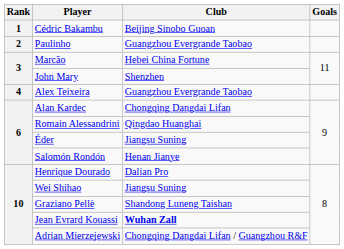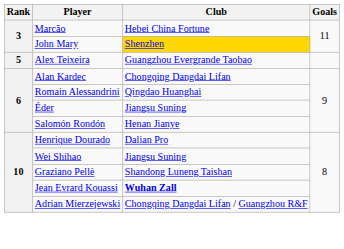 <table class="wikitable">
 <tr>
 <th>Rank</th>
 <th>Player</th>
 <th>Club</th>
 <th>Goals</th>
-</tr>
-<tr>
-<th>1</th>
-<td> <a href='#'>Cédric Bakambu</a></td>
-<td><a href='#'>Beijing Sinobo Guoan</a></td>
-<td></td>
-</tr>
-<tr>
-<th>2</th>
-<td> <a href='#'>Paulinho</a></td>
-<td><a href='#'>Guangzhou Evergrande Taobao</a></td>
-<td></td>
 </tr>
 <tr>
 <th rowspan=2>3</th>
 <td> <a href='#'>Marcão</a></td>
 <td><a href='#'>Hebei China Fortune</a></td>
 <td rowspan=2 style="text-align:center;">11</td>
 </tr>
 <tr>
 <td> <a href='#'>John Mary</a></td>
-<td><a href='#'>Shenzhen</a></td>
+<td style="background: gold;"><a href='#'>Shenzhen</a></td>
 </tr>
 <tr>
-<th>4</th>
+<th>5</th>
 <td> <a href='#'>Alex Teixeira</a></td>
 <td><a href='#'>Guangzhou Evergrande Taobao</a></td>
 <td></td>
 </tr>
 <tr>
 <th rowspan=4>6</th>
 <td> <a href='#'>Alan Kardec</a></td>
 <td><a href='#'>Chongqing Dangdai Lifan</a></td>
 <td rowspan=4 style="text-align:center;">9</td>
 </tr>
 <tr>
 <td> <a href='#'>Romain Alessandrini</a></td>
 <td><a href='#'>Qingdao Huanghai</a></td>
 </tr>
 <tr>
 <td> <a href='#'>Éder</a></td>
 <td><a href='#'>Jiangsu Suning</a></td>
 </tr>
 <tr>
 <td> <a href='#'>Salomón Rondón</a></td>
 <td><a href='#'>Henan Jianye</a></td>
 </tr>
 <tr>
 <th rowspan=5>10</th>
 <td> <a href='#'>Henrique Dourado</a></td>
 <td><a href='#'>Dalian Pro</a></td>
 <td rowspan=5 style="text-align:center;">8</td>
 </tr>
 <tr>
 <td> <a href='#'>Wei Shihao</a></td>
 <td><a href='#'>Jiangsu Suning</a></td>
 </tr>
 <tr>
 <td> <a href='#'>Graziano Pellè</a></td>
 <td><a href='#'>Shandong Luneng Taishan</a></td>
 </tr>
 <tr>
 <td> <a href='#'>Jean Evrard Kouassi</a></td>
 <td><strong><a href='#'>Wuhan Zall</a></strong></td>
 </tr>
 <tr>
 <td> <a href='#'>Adrian Mierzejewski</a></td>
 <td><a href='#'>Chongqing Dangdai Lifan</a> / <a href='#'>Guangzhou R&F</a></td>
 </tr>
 </table>
